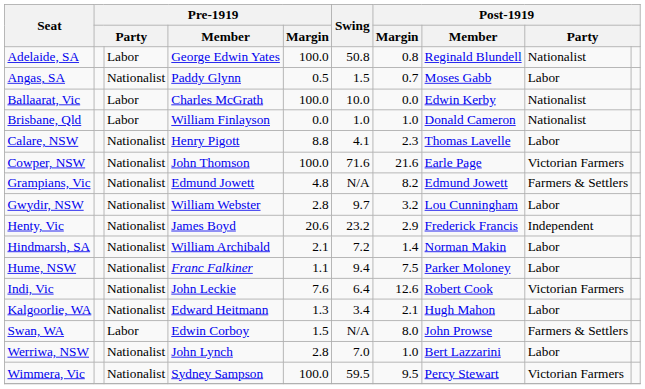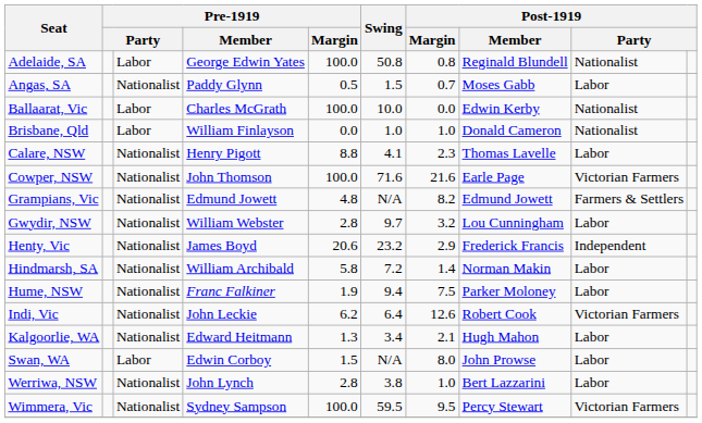 <table class="wikitable">
 <tr>
 <th rowspan="2">Seat</th>
 <th colspan="4">Pre-1919</th>
 <th rowspan="2">Swing</th>
 <th colspan="4">Post-1919</th>
 </tr>
 <tr>
 <th colspan="2">Party</th>
 <th>Member</th>
 <th>Margin</th>
 <th>Margin</th>
 <th>Member</th>
 <th colspan="2">Party</th>
 </tr>
 <tr>
 <td><a href='#'>Adelaide, SA</a></td>
 <td> </td>
 <td>Labor</td>
 <td><a href='#'>George Edwin Yates</a></td>
 <td style="text-align:right;">100.0</td>
 <td style="text-align:right;">50.8</td>
 <td style="text-align:right;">0.8</td>
 <td><a href='#'>Reginald Blundell</a></td>
 <td>Nationalist</td>
 <td> </td>
 </tr>
 <tr>
 <td><a href='#'>Angas, SA</a></td>
 <td> </td>
 <td>Nationalist</td>
 <td><a href='#'>Paddy Glynn</a></td>
 <td style="text-align:right;">0.5</td>
 <td style="text-align:right;">1.5</td>
 <td style="text-align:right;">0.7</td>
 <td><a href='#'>Moses Gabb</a></td>
 <td>Labor</td>
 <td> </td>
 </tr>
 <tr>
 <td><a href='#'>Ballaarat, Vic</a></td>
 <td> </td>
 <td>Labor</td>
 <td><a href='#'>Charles McGrath</a></td>
 <td style="text-align:right;">100.0</td>
 <td style="text-align:right;">10.0</td>
 <td style="text-align:right;">0.0</td>
 <td><a href='#'>Edwin Kerby</a></td>
 <td>Nationalist</td>
 <td> </td>
 </tr>
 <tr>
 <td><a href='#'>Brisbane, Qld</a></td>
 <td> </td>
 <td>Labor</td>
 <td><a href='#'>William Finlayson</a></td>
 <td style="text-align:right;">0.0</td>
 <td style="text-align:right;">1.0</td>
 <td style="text-align:right;">1.0</td>
 <td><a href='#'>Donald Cameron</a></td>
 <td>Nationalist</td>
 <td> </td>
 </tr>
 <tr>
 <td><a href='#'>Calare, NSW</a></td>
 <td> </td>
 <td>Nationalist</td>
 <td><a href='#'>Henry Pigott</a></td>
 <td style="text-align:right;">8.8</td>
 <td style="text-align:right;">4.1</td>
 <td style="text-align:right;">2.3</td>
 <td><a href='#'>Thomas Lavelle</a></td>
 <td>Labor</td>
 <td> </td>
 </tr>
 <tr>
 <td><a href='#'>Cowper, NSW</a></td>
 <td> </td>
 <td>Nationalist</td>
 <td><a href='#'>John Thomson</a></td>
 <td style="text-align:right;">100.0</td>
 <td style="text-align:right;">71.6</td>
 <td style="text-align:right;">21.6</td>
 <td><a href='#'>Earle Page</a></td>
 <td>Victorian Farmers</td>
 <td> </td>
 </tr>
 <tr>
 <td><a href='#'>Grampians, Vic</a></td>
 <td> </td>
 <td>Nationalist</td>
 <td><a href='#'>Edmund Jowett</a></td>
 <td style="text-align:right;">4.8</td>
 <td style="text-align:right;">N/A</td>
 <td style="text-align:right;">8.2</td>
 <td><a href='#'>Edmund Jowett</a></td>
 <td>Farmers & Settlers</td>
 <td> </td>
 </tr>
 <tr>
 <td><a href='#'>Gwydir, NSW</a></td>
 <td> </td>
 <td>Nationalist</td>
 <td><a href='#'>William Webster</a></td>
 <td style="text-align:right;">2.8</td>
 <td style="text-align:right;">9.7</td>
 <td style="text-align:right;">3.2</td>
 <td><a href='#'>Lou Cunningham</a></td>
 <td>Labor</td>
 <td> </td>
 </tr>
 <tr>
 <td><a href='#'>Henty, Vic</a></td>
 <td> </td>
 <td>Nationalist</td>
 <td><a href='#'>James Boyd</a></td>
 <td style="text-align:right;">20.6</td>
 <td style="text-align:right;">23.2</td>
 <td style="text-align:right;">2.9</td>
 <td><a href='#'>Frederick Francis</a></td>
 <td>Independent</td>
 <td> </td>
 </tr>
 <tr>
 <td><a href='#'>Hindmarsh, SA</a></td>
 <td> </td>
 <td>Nationalist</td>
 <td><a href='#'>William Archibald</a></td>
-<td style="text-align:right;">2.1</td>
+<td style="text-align:right;">5.8</td>
 <td style="text-align:right;">7.2</td>
 <td style="text-align:right;">1.4</td>
 <td><a href='#'>Norman Makin</a></td>
 <td>Labor</td>
 <td> </td>
 </tr>
 <tr>
 <td><a href='#'>Hume, NSW</a></td>
 <td> </td>
 <td>Nationalist</td>
 <td><em><a href='#'>Franc Falkiner</a></em></td>
-<td style="text-align:right;">1.1</td>
+<td style="text-align:right;">1.9</td>
 <td style="text-align:right;">9.4</td>
 <td style="text-align:right;">7.5</td>
 <td><a href='#'>Parker Moloney</a></td>
 <td>Labor</td>
 <td> </td>
 </tr>
 <tr>
 <td><a href='#'>Indi, Vic</a></td>
 <td> </td>
 <td>Nationalist</td>
 <td><a href='#'>John Leckie</a></td>
-<td style="text-align:right;">7.6</td>
+<td style="text-align:right;">6.2</td>
 <td style="text-align:right;">6.4</td>
 <td style="text-align:right;">12.6</td>
 <td><a href='#'>Robert Cook</a></td>
 <td>Victorian Farmers</td>
 <td> </td>
 </tr>
 <tr>
 <td><a href='#'>Kalgoorlie, WA</a></td>
 <td> </td>
 <td>Nationalist</td>
 <td><a href='#'>Edward Heitmann</a></td>
 <td style="text-align:right;">1.3</td>
 <td style="text-align:right;">3.4</td>
 <td style="text-align:right;">2.1</td>
 <td><a href='#'>Hugh Mahon</a></td>
 <td>Labor</td>
 <td> </td>
 </tr>
 <tr>
 <td><a href='#'>Swan, WA</a></td>
 <td> </td>
 <td>Labor</td>
 <td><a href='#'>Edwin Corboy</a></td>
 <td style="text-align:right;">1.5</td>
 <td style="text-align:right;">N/A</td>
 <td style="text-align:right;">8.0</td>
 <td><a href='#'>John Prowse</a></td>
-<td>Farmers & Settlers</td>
+<td>Labor</td>
 <td> </td>
 </tr>
 <tr>
 <td><a href='#'>Werriwa, NSW</a></td>
 <td> </td>
 <td>Nationalist</td>
 <td><a href='#'>John Lynch</a></td>
 <td style="text-align:right;">2.8</td>
-<td style="text-align:right;">7.0</td>
+<td style="text-align:right;">3.8</td>
 <td style="text-align:right;">1.0</td>
 <td><a href='#'>Bert Lazzarini</a></td>
 <td>Labor</td>
 <td> </td>
 </tr>
 <tr>
 <td><a href='#'>Wimmera, Vic</a></td>
 <td> </td>
 <td>Nationalist</td>
 <td><a href='#'>Sydney Sampson</a></td>
 <td style="text-align:right;">100.0</td>
 <td style="text-align:right;">59.5</td>
 <td style="text-align:right;">9.5</td>
 <td><a href='#'>Percy Stewart</a></td>
 <td>Victorian Farmers</td>
 <td> </td>
 </tr>
 <tr>
 </tr>
 </table>
